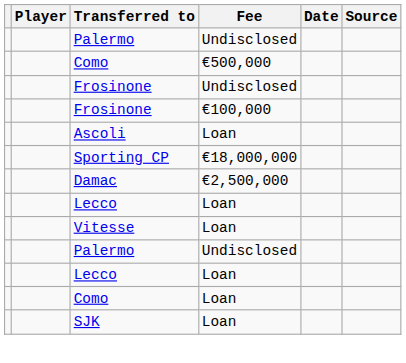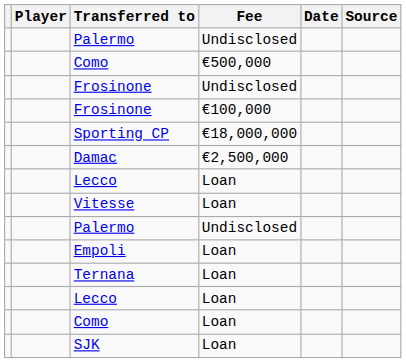 <table class="wikitable plainrowheaders sortable">
 <tr>
 <th></th>
 <th scope="col">Player</th>
 <th>Transferred to</th>
 <th style="width: 65px;">Fee</th>
 <th scope="col">Date</th>
 <th scope="col">Source</th>
 </tr>
 <tr>
 <td align="center"></td>
 <td></td>
 <td> <a href='#'>Palermo</a></td>
 <td>Undisclosed</td>
 <td></td>
 <td></td>
 </tr>
 <tr>
 <td align="center"></td>
 <td></td>
 <td> <a href='#'>Como</a></td>
 <td>€500,000</td>
 <td></td>
 <td></td>
 </tr>
 <tr>
 <td align="center"></td>
 <td></td>
 <td> <a href='#'>Frosinone</a></td>
 <td>Undisclosed</td>
 <td></td>
 <td></td>
 </tr>
 <tr>
 <td align="center"></td>
 <td></td>
 <td> <a href='#'>Frosinone</a></td>
 <td>€100,000</td>
-<td></td>
-<td></td>
-</tr>
-<tr>
-<td align="center"></td>
-<td></td>
-<td> <a href='#'>Ascoli</a></td>
-<td>Loan</td>
 <td></td>
 <td></td>
 </tr>
 <tr>
 <td align="center"></td>
 <td></td>
 <td> <a href='#'>Sporting CP</a></td>
 <td>€18,000,000</td>
 <td></td>
 <td></td>
 </tr>
 <tr>
 <td align="center"></td>
 <td></td>
 <td> <a href='#'>Damac</a></td>
 <td>€2,500,000</td>
 <td></td>
 <td></td>
 </tr>
 <tr>
 <td align="center"></td>
 <td></td>
 <td> <a href='#'>Lecco</a></td>
 <td>Loan</td>
 <td></td>
 <td></td>
 </tr>
 <tr>
 <td align="center"></td>
 <td></td>
 <td> <a href='#'>Vitesse</a></td>
 <td>Loan</td>
 <td></td>
 <td></td>
 </tr>
 <tr>
 <td align="center"></td>
 <td></td>
 <td> <a href='#'>Palermo</a></td>
 <td>Undisclosed</td>
 <td></td>
 <td></td>
 </tr>
 <tr>
 <td align="center"></td>
 <td></td>
+<td> <a href='#'>Empoli</a></td>
+<td>Loan</td>
+<td></td>
+<td></td>
+</tr>
+<tr>
+<td align="center"></td>
+<td></td>
+<td> <a href='#'>Ternana</a></td>
+<td>Loan</td>
+<td></td>
+<td></td>
+</tr>
+<tr>
+<td align="center"></td>
+<td></td>
 <td> <a href='#'>Lecco</a></td>
 <td>Loan</td>
 <td></td>
 <td></td>
 </tr>
 <tr>
 <td align="center"></td>
 <td></td>
 <td> <a href='#'>Como</a></td>
 <td>Loan</td>
 <td></td>
 <td></td>
 </tr>
 <tr>
 <td align="center"></td>
 <td></td>
 <td> <a href='#'>SJK</a></td>
 <td>Loan</td>
 <td></td>
 <td></td>
 </tr>
 </table>
